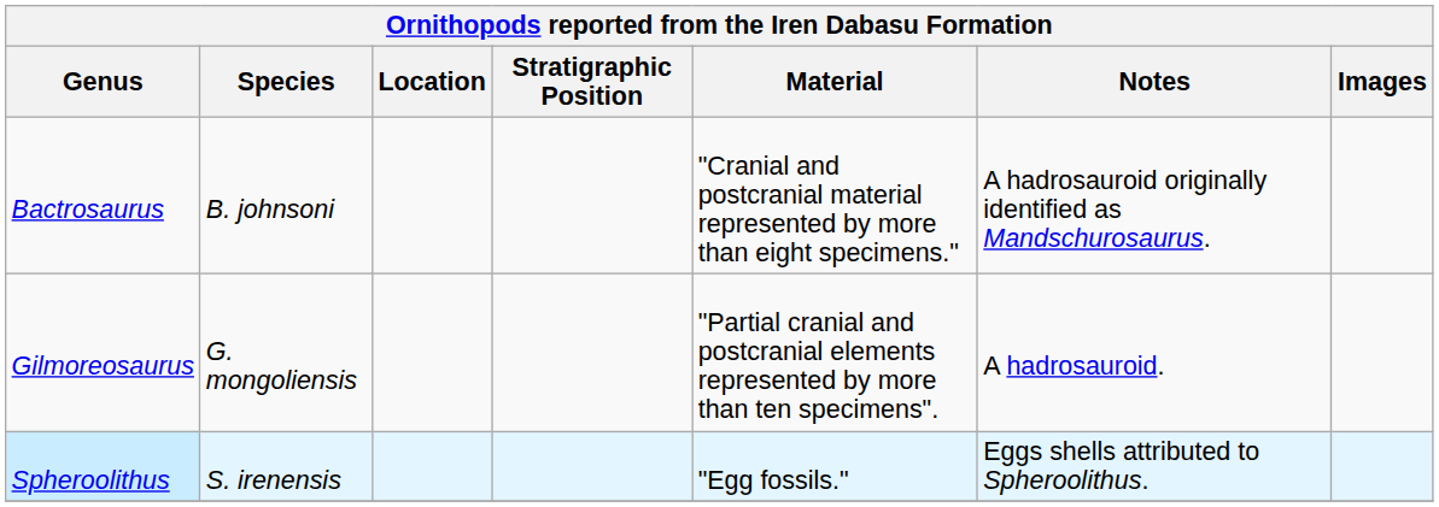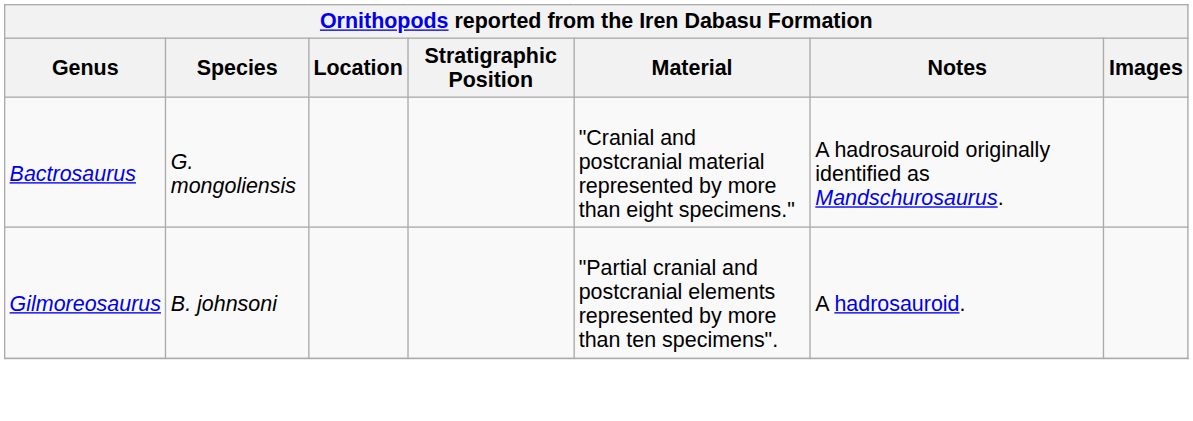 <table class="wikitable" align="center" width="100%">
 <tr>
 <th colspan="7" align="center"><strong><a href='#'>Ornithopods</a> reported from the Iren Dabasu Formation</strong></th>
 </tr>
 <tr>
 <th>Genus</th>
 <th>Species</th>
 <th>Location</th>
 <th>Stratigraphic Position</th>
 <th style="width: 20%;">Material</th>
 <th>Notes</th>
 <th>Images</th>
 </tr>
 <tr>
 <td><br><em><a href='#'>Bactrosaurus</a></em></td>
-<td><br><em>B. johnsoni</em></td>
+<td><br><em>G. mongoliensis</em></td>
 <td></td>
 <td></td>
 <td><br>"Cranial and postcranial material represented by more than eight specimens."</td>
 <td><br>A hadrosauroid originally identified as <em><a href='#'>Mandschurosaurus</a></em>.</td>
 <td></td>
 </tr>
 <tr>
 <td><br><em><a href='#'>Gilmoreosaurus</a></em></td>
-<td><br><em>G. mongoliensis</em></td>
+<td><br><em>B. johnsoni</em></td>
 <td></td>
 <td></td>
 <td><br>"Partial cranial and postcranial elements represented by more than ten specimens".</td>
 <td><br>A <a href='#'>hadrosauroid</a>.</td>
 <td></td>
 </tr>
 <tr>
-<td style="background:#c9ecff;"><br><em><a href='#'>Spheroolithus</a></em></td>
-<td style="background:#e3f5ff;"><br><em>S. irenensis</em></td>
-<td style="background:#e3f5ff;"></td>
-<td style="background:#e3f5ff;"></td>
-<td style="background:#e3f5ff;"><br>"Egg fossils."</td>
-<td style="background:#e3f5ff;">Eggs shells attributed to <em>Spheroolithus</em>.</td>
-<td style="background:#e3f5ff;"></td>
-</tr>
-<tr>
 </tr>
 </table>
